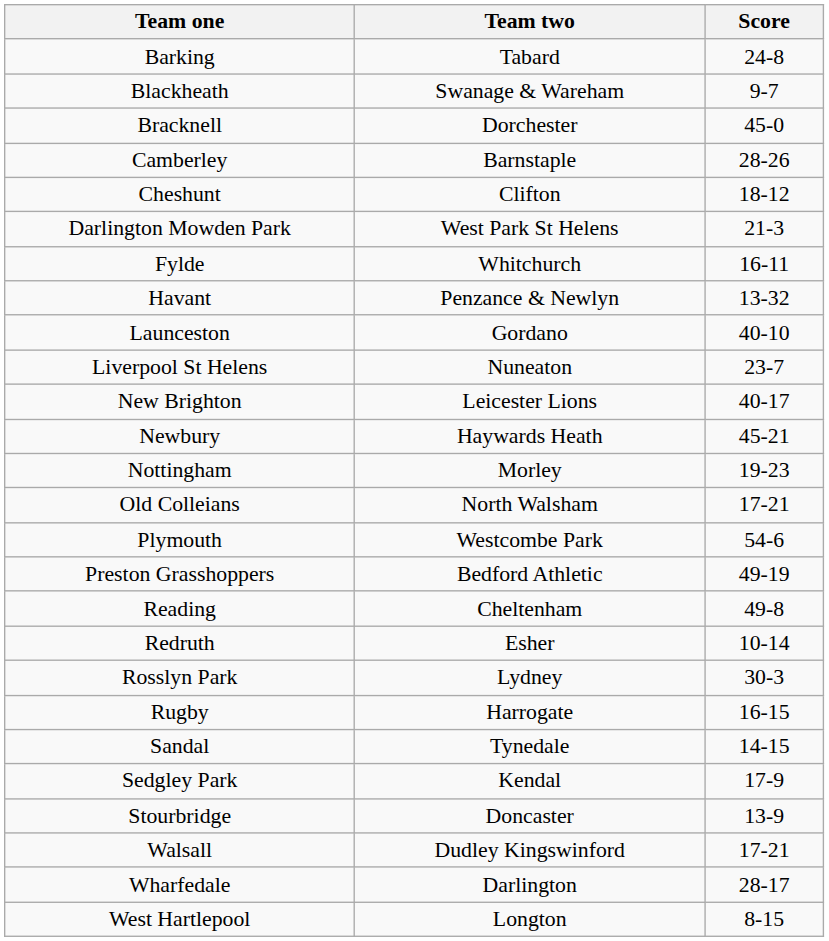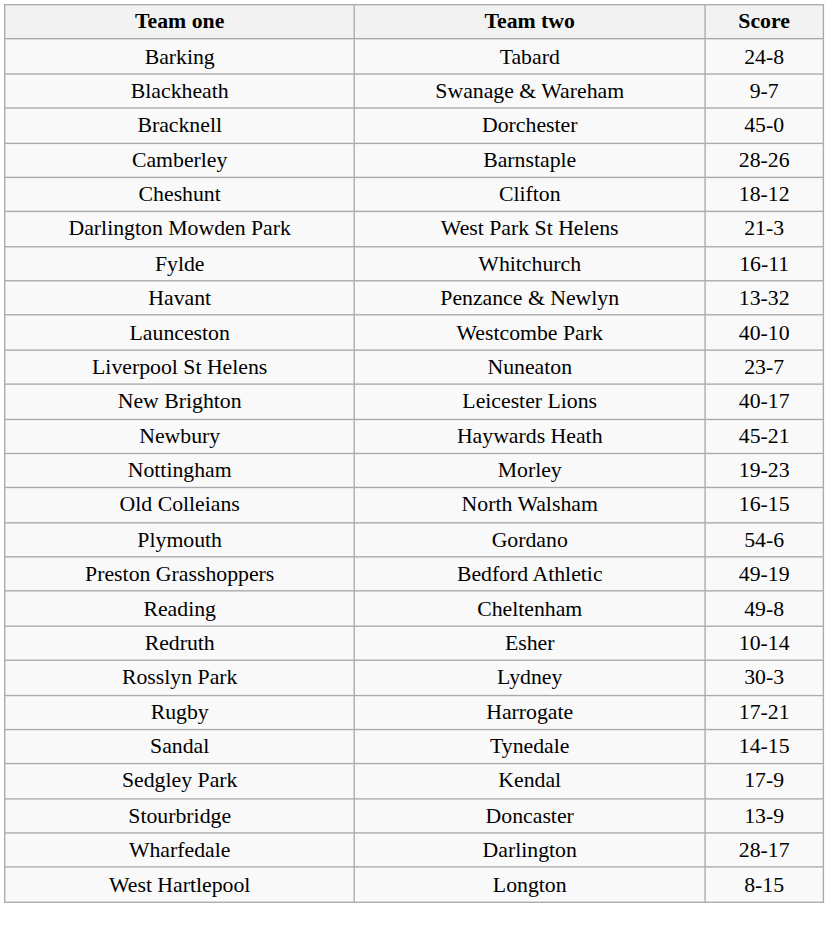 <table class="wikitable" style="text-align: center">
 <tr>
 <th width=250>Team one</th>
 <th width=250>Team two</th>
 <th width=80>Score</th>
 </tr>
 <tr>
 <td>Barking</td>
 <td>Tabard</td>
 <td>24-8</td>
 </tr>
 <tr>
 <td>Blackheath</td>
 <td>Swanage & Wareham</td>
 <td>9-7</td>
 </tr>
 <tr>
 <td>Bracknell</td>
 <td>Dorchester</td>
 <td>45-0</td>
 </tr>
 <tr>
 <td>Camberley</td>
 <td>Barnstaple</td>
 <td>28-26</td>
 </tr>
 <tr>
 <td>Cheshunt</td>
 <td>Clifton</td>
 <td>18-12</td>
 </tr>
 <tr>
 <td>Darlington Mowden Park</td>
 <td>West Park St Helens</td>
 <td>21-3</td>
 </tr>
 <tr>
 <td>Fylde</td>
 <td>Whitchurch</td>
 <td>16-11</td>
 </tr>
 <tr>
 <td>Havant</td>
 <td>Penzance & Newlyn</td>
 <td>13-32</td>
 </tr>
 <tr>
 <td>Launceston</td>
-<td>Gordano</td>
+<td>Westcombe Park</td>
 <td>40-10</td>
 </tr>
 <tr>
 <td>Liverpool St Helens</td>
 <td>Nuneaton</td>
 <td>23-7</td>
 </tr>
 <tr>
 <td>New Brighton</td>
 <td>Leicester Lions</td>
 <td>40-17</td>
 </tr>
 <tr>
 <td>Newbury</td>
 <td>Haywards Heath</td>
 <td>45-21</td>
 </tr>
 <tr>
 <td>Nottingham</td>
 <td>Morley</td>
 <td>19-23</td>
 </tr>
 <tr>
 <td>Old Colleians</td>
 <td>North Walsham</td>
-<td>17-21</td>
+<td>16-15</td>
 </tr>
 <tr>
 <td>Plymouth</td>
-<td>Westcombe Park</td>
+<td>Gordano</td>
 <td>54-6</td>
 </tr>
 <tr>
 <td>Preston Grasshoppers</td>
 <td>Bedford Athletic</td>
 <td>49-19</td>
 </tr>
 <tr>
 <td>Reading</td>
 <td>Cheltenham</td>
 <td>49-8</td>
 </tr>
 <tr>
 <td>Redruth</td>
 <td>Esher</td>
 <td>10-14</td>
 </tr>
 <tr>
 <td>Rosslyn Park</td>
 <td>Lydney</td>
 <td>30-3</td>
 </tr>
 <tr>
 <td>Rugby</td>
 <td>Harrogate</td>
-<td>16-15</td>
+<td>17-21</td>
 </tr>
 <tr>
 <td>Sandal</td>
 <td>Tynedale</td>
 <td>14-15</td>
 </tr>
 <tr>
 <td>Sedgley Park</td>
 <td>Kendal</td>
 <td>17-9</td>
 </tr>
 <tr>
 <td>Stourbridge</td>
 <td>Doncaster</td>
 <td>13-9</td>
 </tr>
 <tr>
-<td>Walsall</td>
-<td>Dudley Kingswinford</td>
-<td>17-21</td>
-</tr>
-<tr>
 <td>Wharfedale</td>
 <td>Darlington</td>
 <td>28-17</td>
 </tr>
 <tr>
 <td>West Hartlepool</td>
 <td>Longton</td>
 <td>8-15</td>
 </tr>
 </table>
